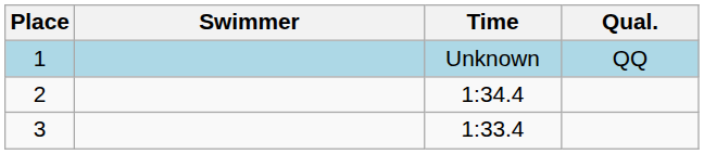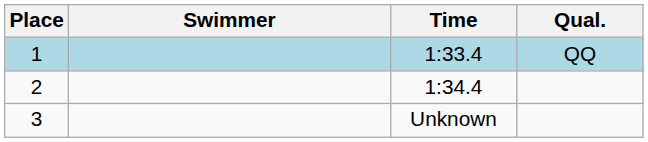 <table class=wikitable style="text-align:center">
 <tr>
 <th>Place</th>
 <th width=240>Swimmer</th>
 <th width=90>Time</th>
 <th width=90>Qual.</th>
 </tr>
 <tr bgcolor=lightblue>
 <td>1</td>
 <td align=left></td>
-<td>Unknown</td>
+<td>1:33.4</td>
 <td>QQ</td>
 </tr>
 <tr>
 <td>2</td>
 <td align=left></td>
 <td>1:34.4</td>
 <td></td>
 </tr>
 <tr>
 <td>3</td>
 <td align=left></td>
-<td>1:33.4</td>
+<td>Unknown</td>
 <td></td>
 </tr>
 </table>
